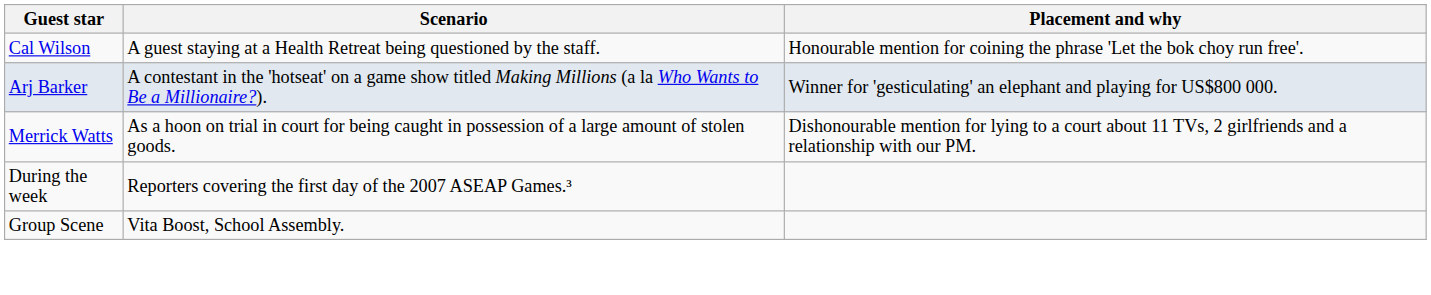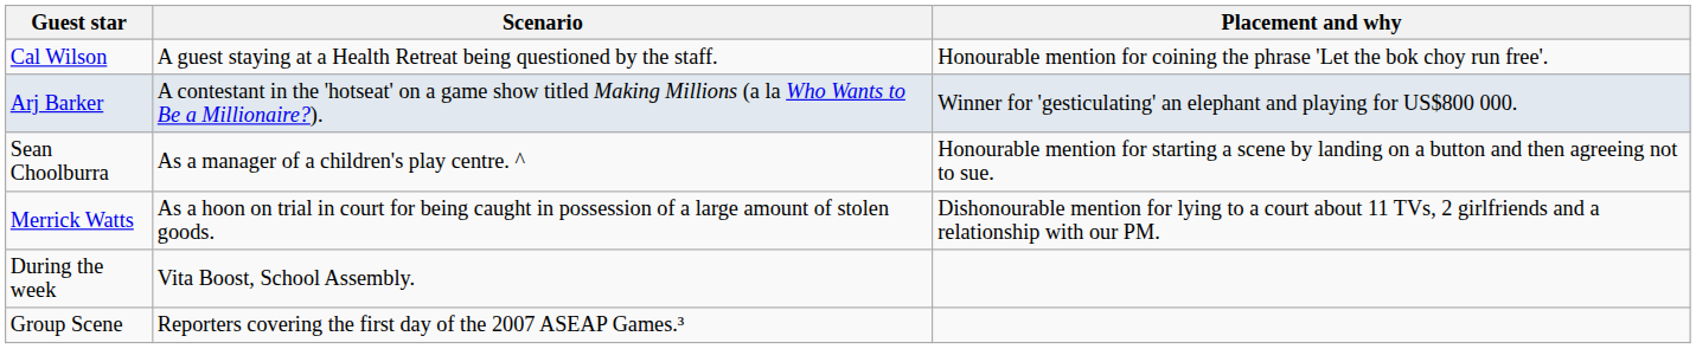 <table class="wikitable">
 <tr>
 <th>Guest star</th>
 <th>Scenario</th>
 <th>Placement and why</th>
 </tr>
 <tr>
 <td><a href='#'>Cal Wilson</a></td>
 <td>A guest staying at a Health Retreat being questioned by the staff.</td>
 <td>Honourable mention for coining the phrase 'Let the bok choy run free'.</td>
 </tr>
 <tr style="background:#E1E8EF;">
 <td><a href='#'>Arj Barker</a></td>
 <td>A contestant in the 'hotseat' on a game show titled <em>Making Millions</em> (a la <em><a href='#'>Who Wants to Be a Millionaire?</a></em>).</td>
 <td>Winner for 'gesticulating' an elephant and playing for US$800 000.</td>
 </tr>
 <tr>
+<td>Sean Choolburra</td>
+<td>As a manager of a children's play centre. ^</td>
+<td>Honourable mention for starting a scene by landing on a button and then agreeing not to sue.</td>
+</tr>
+<tr>
 <td><a href='#'>Merrick Watts</a></td>
 <td>As a hoon on trial in court for being caught in possession of a large amount of stolen goods.</td>
 <td>Dishonourable mention for lying to a court about 11 TVs, 2 girlfriends and a relationship with our PM.</td>
 </tr>
 <tr>
 <td>During the week</td>
-<td>Reporters covering the first day of the 2007 ASEAP Games.³</td>
+<td>Vita Boost, School Assembly.</td>
 <td></td>
 </tr>
 <tr>
 <td>Group Scene</td>
-<td>Vita Boost, School Assembly.</td>
+<td>Reporters covering the first day of the 2007 ASEAP Games.³</td>
 <td></td>
 </tr>
 </table>
